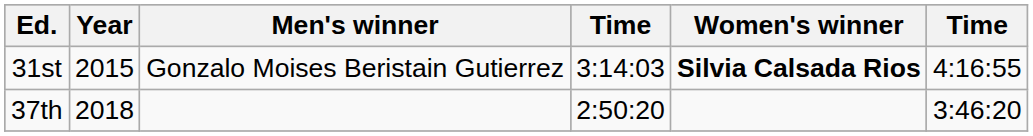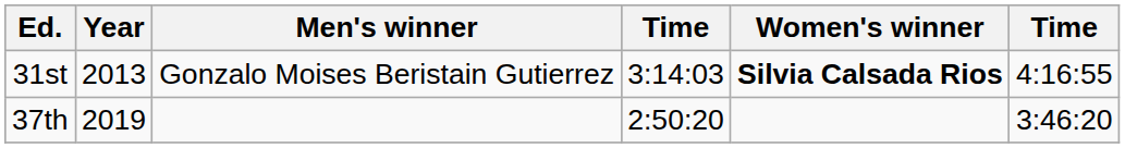 <table class="wikitable sortable" style="text-align:center">
 <tr>
 <th class=unsortable>Ed.</th>
 <th>Year</th>
 <th class=unsortable>Men's winner</th>
 <th>Time</th>
 <th class=unsortable>Women's winner</th>
 <th>Time</th>
 </tr>
 <tr>
 <td>31st</td>
-<td>2015</td>
+<td>2013</td>
 <td align="left">Gonzalo Moises Beristain Gutierrez</td>
 <td>3:14:03</td>
 <td align="left"><strong>Silvia Calsada Rios</strong></td>
 <td>4:16:55</td>
 </tr>
 <tr>
 <td>37th</td>
-<td>2018</td>
+<td>2019</td>
 <td align=left></td>
 <td>2:50:20</td>
 <td align=left></td>
 <td>3:46:20</td>
 </tr>
 </table>
